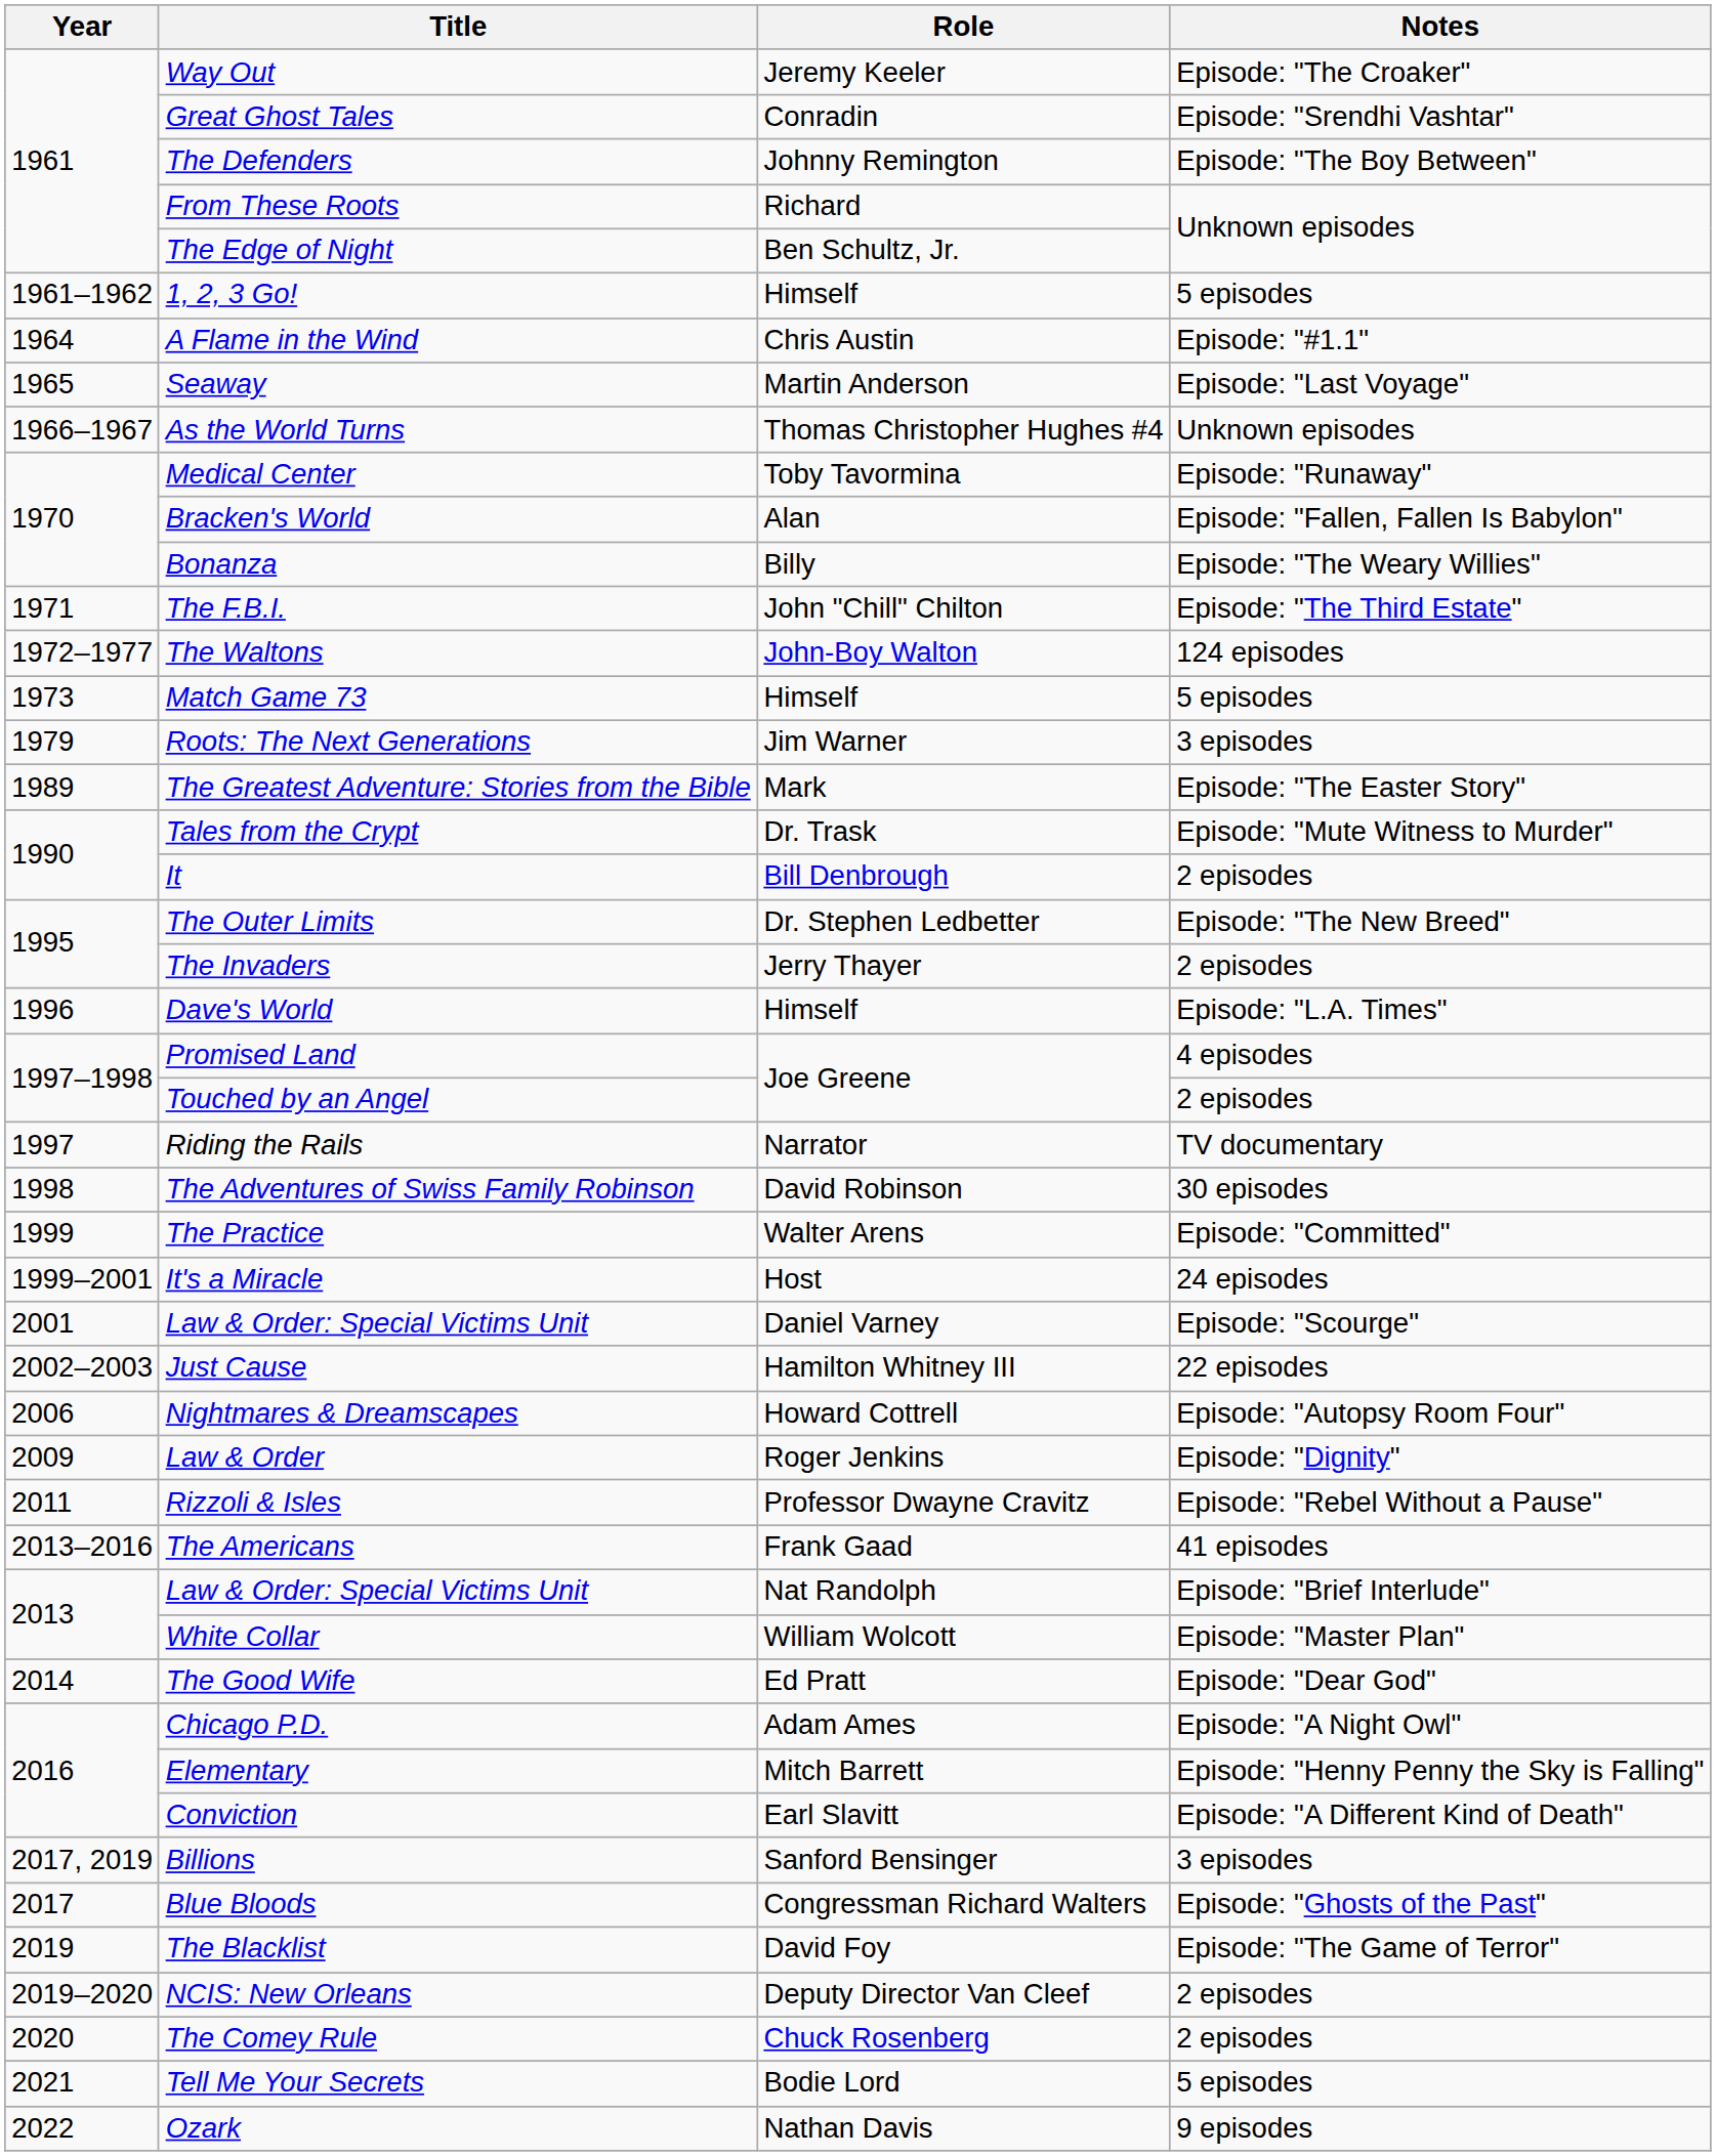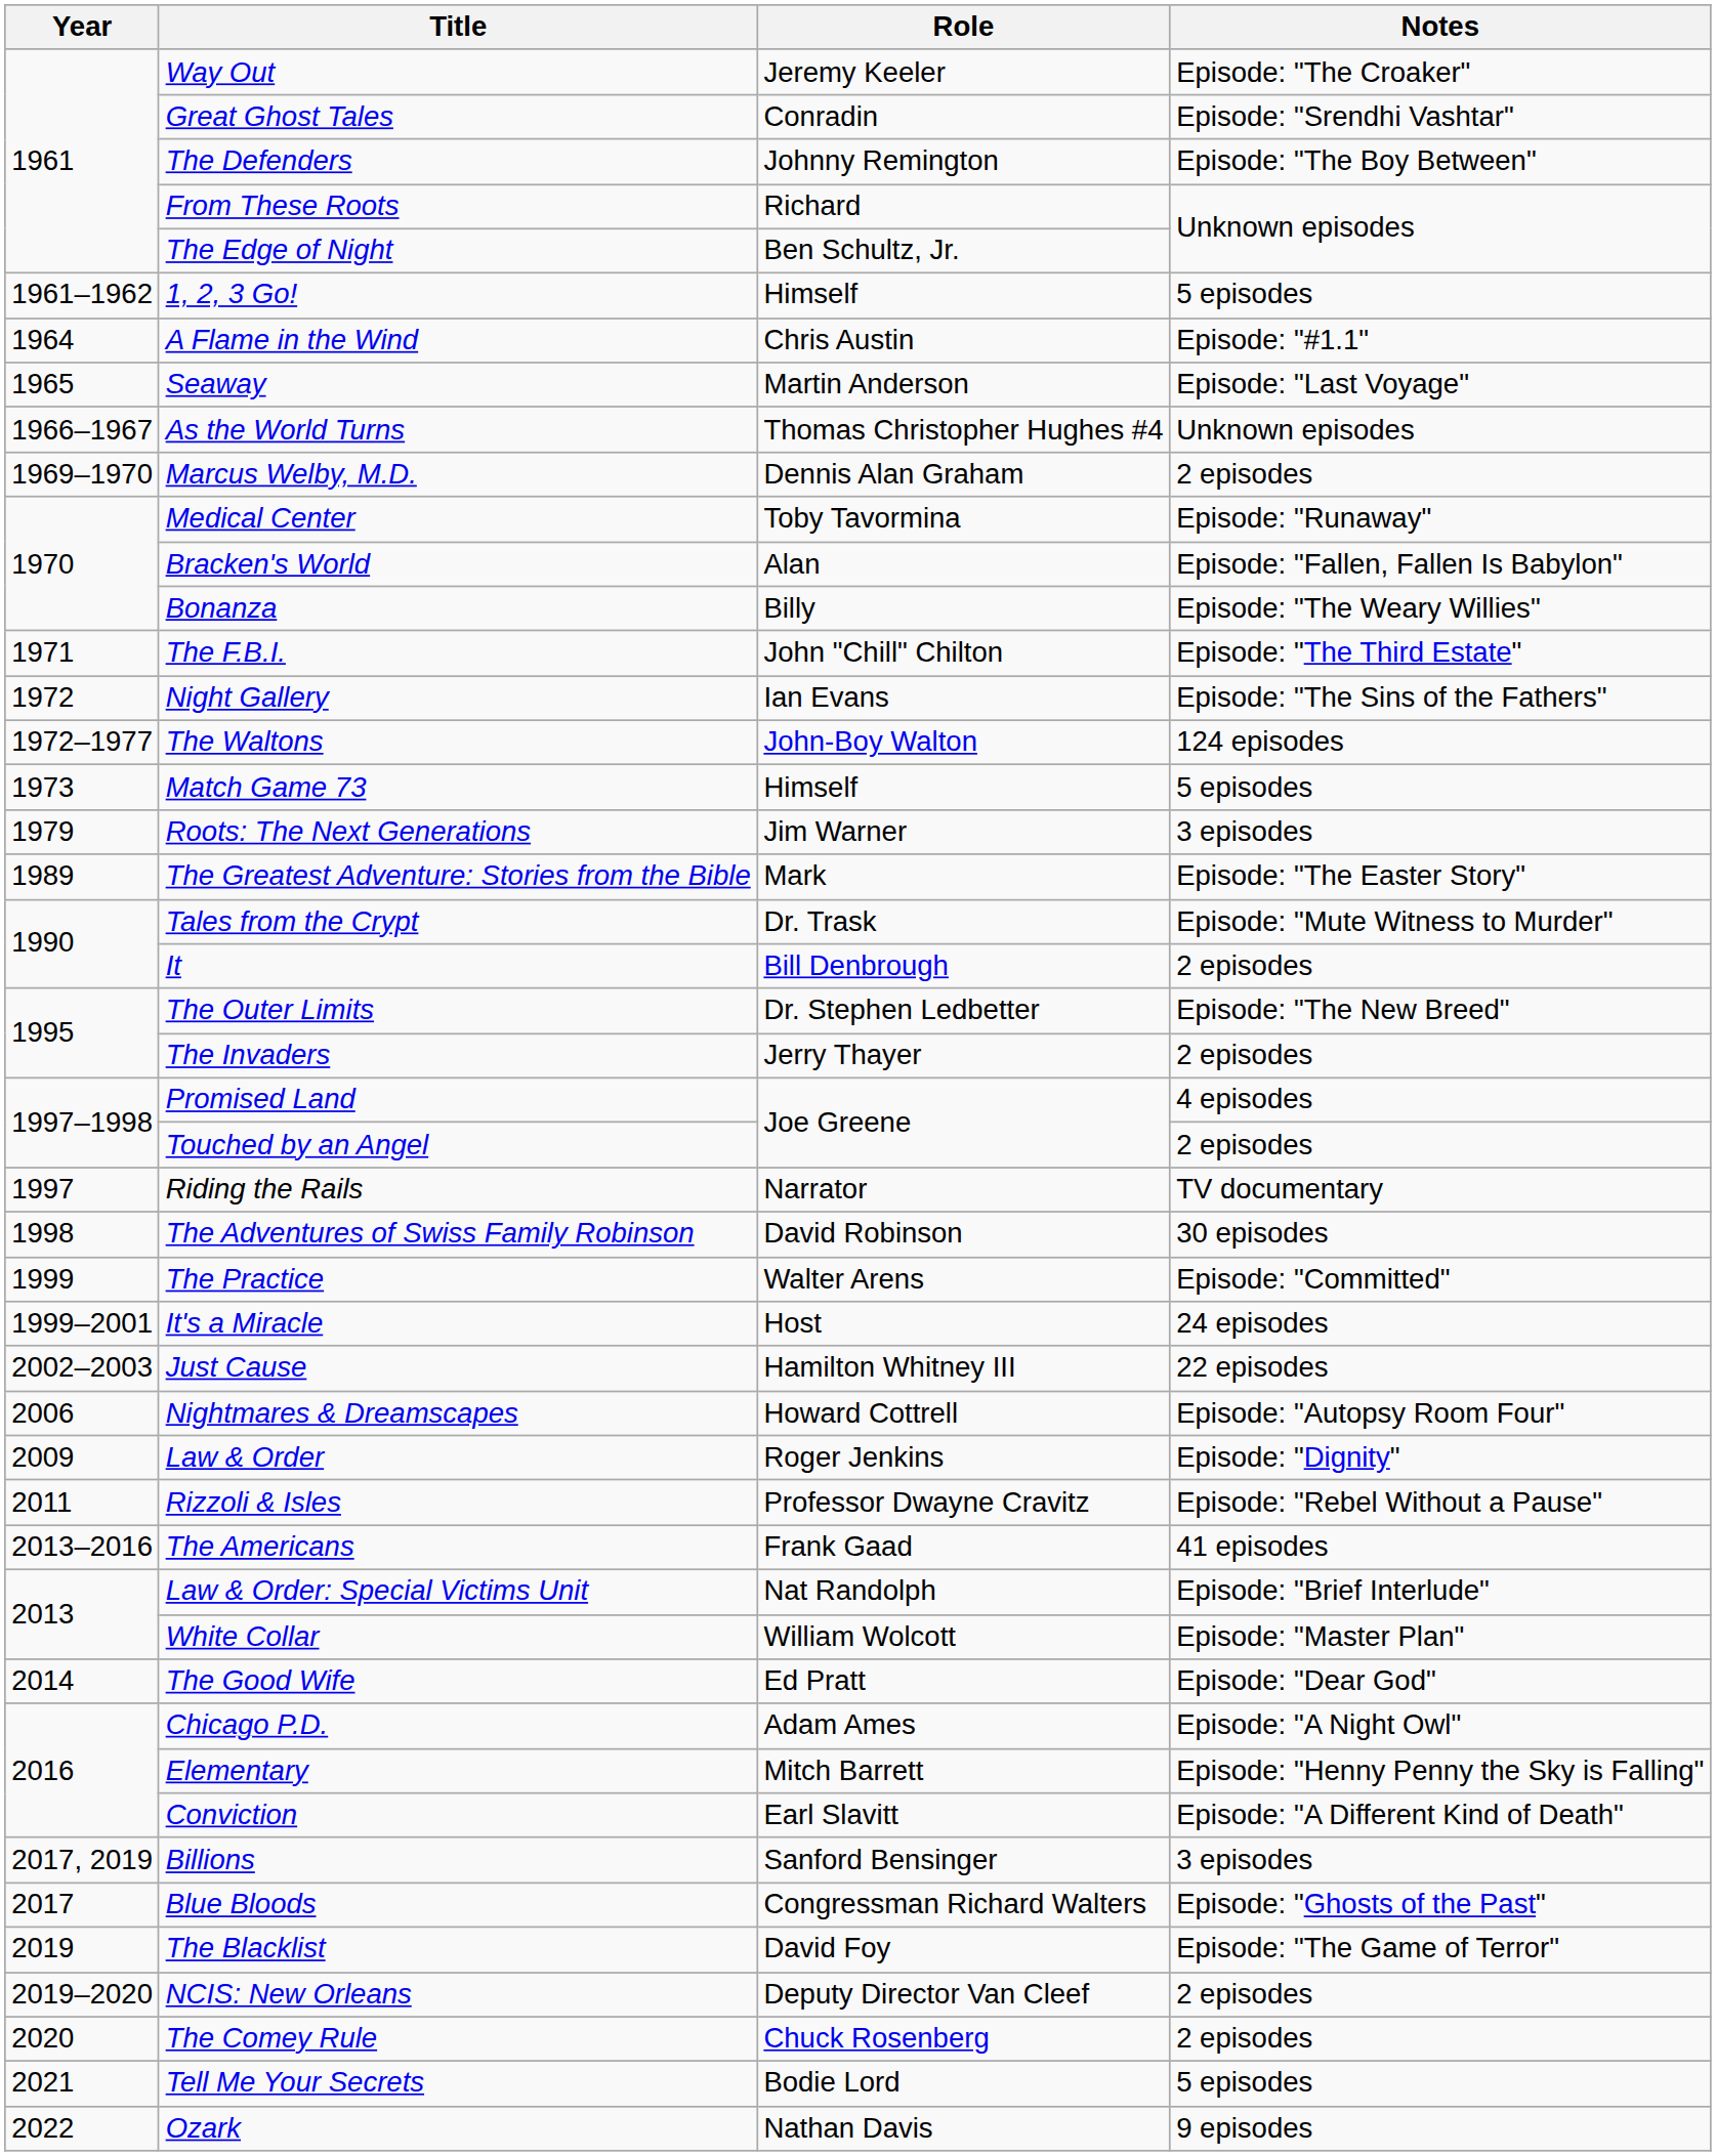 <table class="wikitable sortable">
 <tr>
 <th>Year</th>
 <th>Title</th>
 <th>Role</th>
 <th class="unsortable">Notes</th>
 </tr>
 <tr>
 <td rowspan=5>1961</td>
 <td><em><a href='#'>Way Out</a></em></td>
 <td>Jeremy Keeler</td>
 <td>Episode: "The Croaker"</td>
 </tr>
 <tr>
 <td><em><a href='#'>Great Ghost Tales</a></em></td>
 <td>Conradin</td>
 <td>Episode: "Srendhi Vashtar"</td>
 </tr>
 <tr>
 <td><em><a href='#'>The Defenders</a></em></td>
 <td>Johnny Remington</td>
 <td>Episode: "The Boy Between"</td>
 </tr>
 <tr>
 <td><em><a href='#'>From These Roots</a></em></td>
 <td>Richard</td>
 <td rowspan=2>Unknown episodes</td>
 </tr>
 <tr>
 <td><em><a href='#'>The Edge of Night</a></em></td>
 <td>Ben Schultz, Jr.</td>
 </tr>
 <tr>
 <td>1961–1962</td>
 <td><em><a href='#'>1, 2, 3 Go!</a></em></td>
 <td>Himself</td>
 <td>5 episodes</td>
 </tr>
 <tr>
 <td>1964</td>
 <td><em><a href='#'>A Flame in the Wind</a></em></td>
 <td>Chris Austin</td>
 <td>Episode: "#1.1"</td>
 </tr>
 <tr>
 <td>1965</td>
 <td><em><a href='#'>Seaway</a></em></td>
 <td>Martin Anderson</td>
 <td>Episode: "Last Voyage"</td>
 </tr>
 <tr>
 <td>1966–1967</td>
 <td><em><a href='#'>As the World Turns</a></em></td>
 <td>Thomas Christopher Hughes #4</td>
 <td>Unknown episodes</td>
 </tr>
 <tr>
+<td>1969–1970</td>
+<td><em><a href='#'>Marcus Welby, M.D.</a></em></td>
+<td>Dennis Alan Graham</td>
+<td>2 episodes</td>
+</tr>
+<tr>
 <td rowspan=3>1970</td>
 <td><em><a href='#'>Medical Center</a></em></td>
 <td>Toby Tavormina</td>
 <td>Episode: "Runaway"</td>
 </tr>
 <tr>
 <td><em><a href='#'>Bracken's World</a></em></td>
 <td>Alan</td>
 <td>Episode: "Fallen, Fallen Is Babylon"</td>
 </tr>
 <tr>
 <td><em><a href='#'>Bonanza</a></em></td>
 <td>Billy</td>
 <td>Episode: "The Weary Willies"</td>
 </tr>
 <tr>
 <td>1971</td>
 <td><em><a href='#'>The F.B.I.</a></em></td>
 <td>John "Chill" Chilton</td>
 <td>Episode: "<a href='#'>The Third Estate</a>"</td>
+</tr>
+<tr>
+<td>1972</td>
+<td><em><a href='#'>Night Gallery</a></em></td>
+<td>Ian Evans</td>
+<td>Episode: "The Sins of the Fathers"</td>
 </tr>
 <tr>
 <td>1972–1977</td>
 <td><em><a href='#'>The Waltons</a></em></td>
 <td><a href='#'>John-Boy Walton</a></td>
 <td>124 episodes</td>
 </tr>
 <tr>
 <td>1973</td>
 <td><em><a href='#'>Match Game 73</a></em></td>
 <td>Himself</td>
 <td>5 episodes</td>
 </tr>
 <tr>
 <td>1979</td>
 <td><em><a href='#'>Roots: The Next Generations</a></em></td>
 <td>Jim Warner</td>
 <td>3 episodes</td>
 </tr>
 <tr>
 <td>1989</td>
 <td><em><a href='#'>The Greatest Adventure: Stories from the Bible</a></em></td>
 <td>Mark</td>
 <td>Episode: "The Easter Story"</td>
 </tr>
 <tr>
 <td rowspan=2>1990</td>
 <td><em><a href='#'>Tales from the Crypt</a></em></td>
 <td>Dr. Trask</td>
 <td>Episode: "Mute Witness to Murder"</td>
 </tr>
 <tr>
 <td><em><a href='#'>It</a></em></td>
 <td><a href='#'>Bill Denbrough</a></td>
 <td>2 episodes</td>
 </tr>
 <tr>
 <td rowspan=2>1995</td>
 <td><em><a href='#'>The Outer Limits</a></em></td>
 <td>Dr. Stephen Ledbetter</td>
 <td>Episode: "The New Breed"</td>
 </tr>
 <tr>
 <td><em><a href='#'>The Invaders</a></em></td>
 <td>Jerry Thayer</td>
 <td>2 episodes</td>
 </tr>
 <tr>
-<td>1996</td>
-<td><em><a href='#'>Dave's World</a></em></td>
-<td>Himself</td>
-<td>Episode: "L.A. Times"</td>
-</tr>
-<tr>
 <td rowspan=2>1997–1998</td>
 <td><em><a href='#'>Promised Land</a></em></td>
 <td rowspan=2>Joe Greene</td>
 <td>4 episodes</td>
 </tr>
 <tr>
 <td><em><a href='#'>Touched by an Angel</a></em></td>
 <td>2 episodes</td>
 </tr>
 <tr>
 <td>1997</td>
 <td><em>Riding the Rails</em></td>
 <td>Narrator</td>
 <td>TV documentary</td>
 </tr>
 <tr>
 <td>1998</td>
 <td><em><a href='#'>The Adventures of Swiss Family Robinson</a></em></td>
 <td>David Robinson</td>
 <td>30 episodes</td>
 </tr>
 <tr>
 <td>1999</td>
 <td><em><a href='#'>The Practice</a></em></td>
 <td>Walter Arens</td>
 <td>Episode: "Committed"</td>
 </tr>
 <tr>
 <td>1999–2001</td>
 <td><em><a href='#'>It's a Miracle</a></em></td>
 <td>Host</td>
 <td>24 episodes</td>
-</tr>
-<tr>
-<td>2001</td>
-<td><em><a href='#'>Law & Order: Special Victims Unit</a></em></td>
-<td>Daniel Varney</td>
-<td>Episode: "Scourge"</td>
 </tr>
 <tr>
 <td>2002–2003</td>
 <td><em><a href='#'>Just Cause</a></em></td>
 <td>Hamilton Whitney III</td>
 <td>22 episodes</td>
 </tr>
 <tr>
 <td>2006</td>
 <td><em><a href='#'>Nightmares & Dreamscapes</a></em></td>
 <td>Howard Cottrell</td>
 <td>Episode: "Autopsy Room Four"</td>
 </tr>
 <tr>
 <td>2009</td>
 <td><em><a href='#'>Law & Order</a></em></td>
 <td>Roger Jenkins</td>
 <td>Episode: "<a href='#'>Dignity</a>"</td>
 </tr>
 <tr>
 <td>2011</td>
 <td><em><a href='#'>Rizzoli & Isles</a></em></td>
 <td>Professor Dwayne Cravitz</td>
 <td>Episode: "Rebel Without a Pause"</td>
 </tr>
 <tr>
 <td>2013–2016</td>
 <td><em><a href='#'>The Americans</a></em></td>
 <td>Frank Gaad</td>
 <td>41 episodes</td>
 </tr>
 <tr>
 <td rowspan=2>2013</td>
 <td><em><a href='#'>Law & Order: Special Victims Unit</a></em></td>
 <td>Nat Randolph</td>
 <td>Episode: "Brief Interlude"</td>
 </tr>
 <tr>
 <td><em><a href='#'>White Collar</a></em></td>
 <td>William Wolcott</td>
 <td>Episode: "Master Plan"</td>
 </tr>
 <tr>
 <td>2014</td>
 <td><em><a href='#'>The Good Wife</a></em></td>
 <td>Ed Pratt</td>
 <td>Episode: "Dear God"</td>
 </tr>
 <tr>
 <td rowspan=3>2016</td>
 <td><em><a href='#'>Chicago P.D.</a></em></td>
 <td>Adam Ames</td>
 <td>Episode: "A Night Owl"</td>
 </tr>
 <tr>
 <td><em><a href='#'>Elementary</a></em></td>
 <td>Mitch Barrett</td>
 <td>Episode: "Henny Penny the Sky is Falling"</td>
 </tr>
 <tr>
 <td><em><a href='#'>Conviction</a></em></td>
 <td>Earl Slavitt</td>
 <td>Episode: "A Different Kind of Death"</td>
 </tr>
 <tr>
 <td>2017, 2019</td>
 <td><em><a href='#'>Billions</a></em></td>
 <td>Sanford Bensinger</td>
 <td>3 episodes</td>
 </tr>
 <tr>
 <td>2017</td>
 <td><em><a href='#'>Blue Bloods</a></em></td>
 <td>Congressman Richard Walters</td>
 <td>Episode: "<a href='#'>Ghosts of the Past</a>"</td>
 </tr>
 <tr>
 <td>2019</td>
 <td><em><a href='#'>The Blacklist</a></em></td>
 <td>David Foy</td>
 <td>Episode: "The Game of Terror"</td>
 </tr>
 <tr>
 <td>2019–2020</td>
 <td><em><a href='#'>NCIS: New Orleans</a></em></td>
 <td>Deputy Director Van Cleef</td>
 <td>2 episodes</td>
 </tr>
 <tr>
 <td>2020</td>
 <td><em><a href='#'>The Comey Rule</a></em></td>
 <td><a href='#'>Chuck Rosenberg</a></td>
 <td>2 episodes</td>
 </tr>
 <tr>
 <td>2021</td>
 <td><em><a href='#'>Tell Me Your Secrets</a></em></td>
 <td>Bodie Lord</td>
 <td>5 episodes</td>
 </tr>
 <tr>
 <td>2022</td>
 <td><em><a href='#'>Ozark</a></em></td>
 <td>Nathan Davis</td>
 <td>9 episodes</td>
 </tr>
 </table>
